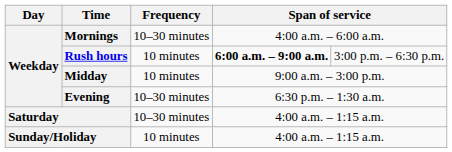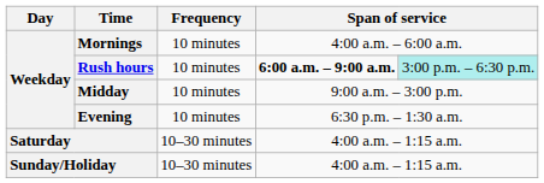 <table class="wikitable plainrowheaders"  style="margin:auto; float:left; text-align:center; margin:1em;">
 <tr>
 <th>Day</th>
 <th>Time</th>
 <th>Frequency</th>
 <th colspan=2>Span of service</th>
 </tr>
 <tr>
 <th scope="row" style="text-align:left;" rowspan = 4>Weekday</th>
 <th scope="row" style="text-align:left;">Mornings</th>
-<td>10–30 minutes</td>
+<td>10 minutes</td>
 <td colspan = 2>4:00 a.m. – 6:00 a.m.</td>
 </tr>
 <tr>
 <th scope="row" style="text-align:left;"><a href='#'>Rush hours</a></th>
 <td>10 minutes</td>
 <td><strong>6:00 a.m. – 9:00 a.m.</strong></td>
-<td>3:00 p.m. – 6:30 p.m.</td>
+<td style="background: paleturquoise;">3:00 p.m. – 6:30 p.m.</td>
 </tr>
 <tr>
 <th scope="row" style="text-align:left;">Midday</th>
 <td>10 minutes</td>
 <td colspan = 2>9:00 a.m. – 3:00 p.m.</td>
 </tr>
 <tr>
 <th scope="row" style="text-align:left;">Evening</th>
-<td>10–30 minutes</td>
+<td>10 minutes</td>
 <td colspan = 2>6:30 p.m. – 1:30 a.m.</td>
 </tr>
 <tr>
 <th scope="row" style="text-align:left;" colspan = 2>Saturday</th>
 <td>10–30 minutes</td>
 <td colspan = 2>4:00 a.m. – 1:15 a.m.</td>
 </tr>
 <tr>
 <th scope="row" style="text-align:left;" colspan = 2>Sunday/Holiday</th>
-<td>10 minutes</td>
+<td>10–30 minutes</td>
 <td colspan = 2>4:00 a.m. – 1:15 a.m.</td>
 </tr>
 </table>
